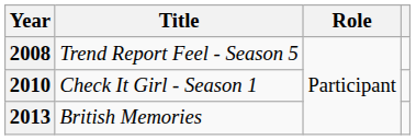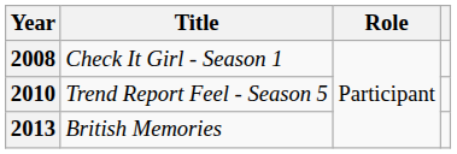 <table class="wikitable plainrowheaders sortable">
 <tr>
 <th scope="col">Year</th>
 <th scope="col">Title</th>
 <th scope="col">Role</th>
 <th scope="col" class="unsortable"></th>
 </tr>
 <tr>
 <th scope="row">2008</th>
-<td><em>Trend Report Feel - Season 5</em></td>
+<td><em>Check It Girl - Season 1</em></td>
 <td rowspan="3">Participant</td>
 <td style="text-align:center"></td>
 </tr>
 <tr>
 <th scope="row">2010</th>
-<td><em>Check It Girl - Season 1</em></td>
+<td><em>Trend Report Feel - Season 5</em></td>
 <td style="text-align:center"></td>
 </tr>
 <tr>
 <th scope="row">2013</th>
 <td><em>British Memories</em></td>
 <td style="text-align:center"></td>
 </tr>
 </table>
